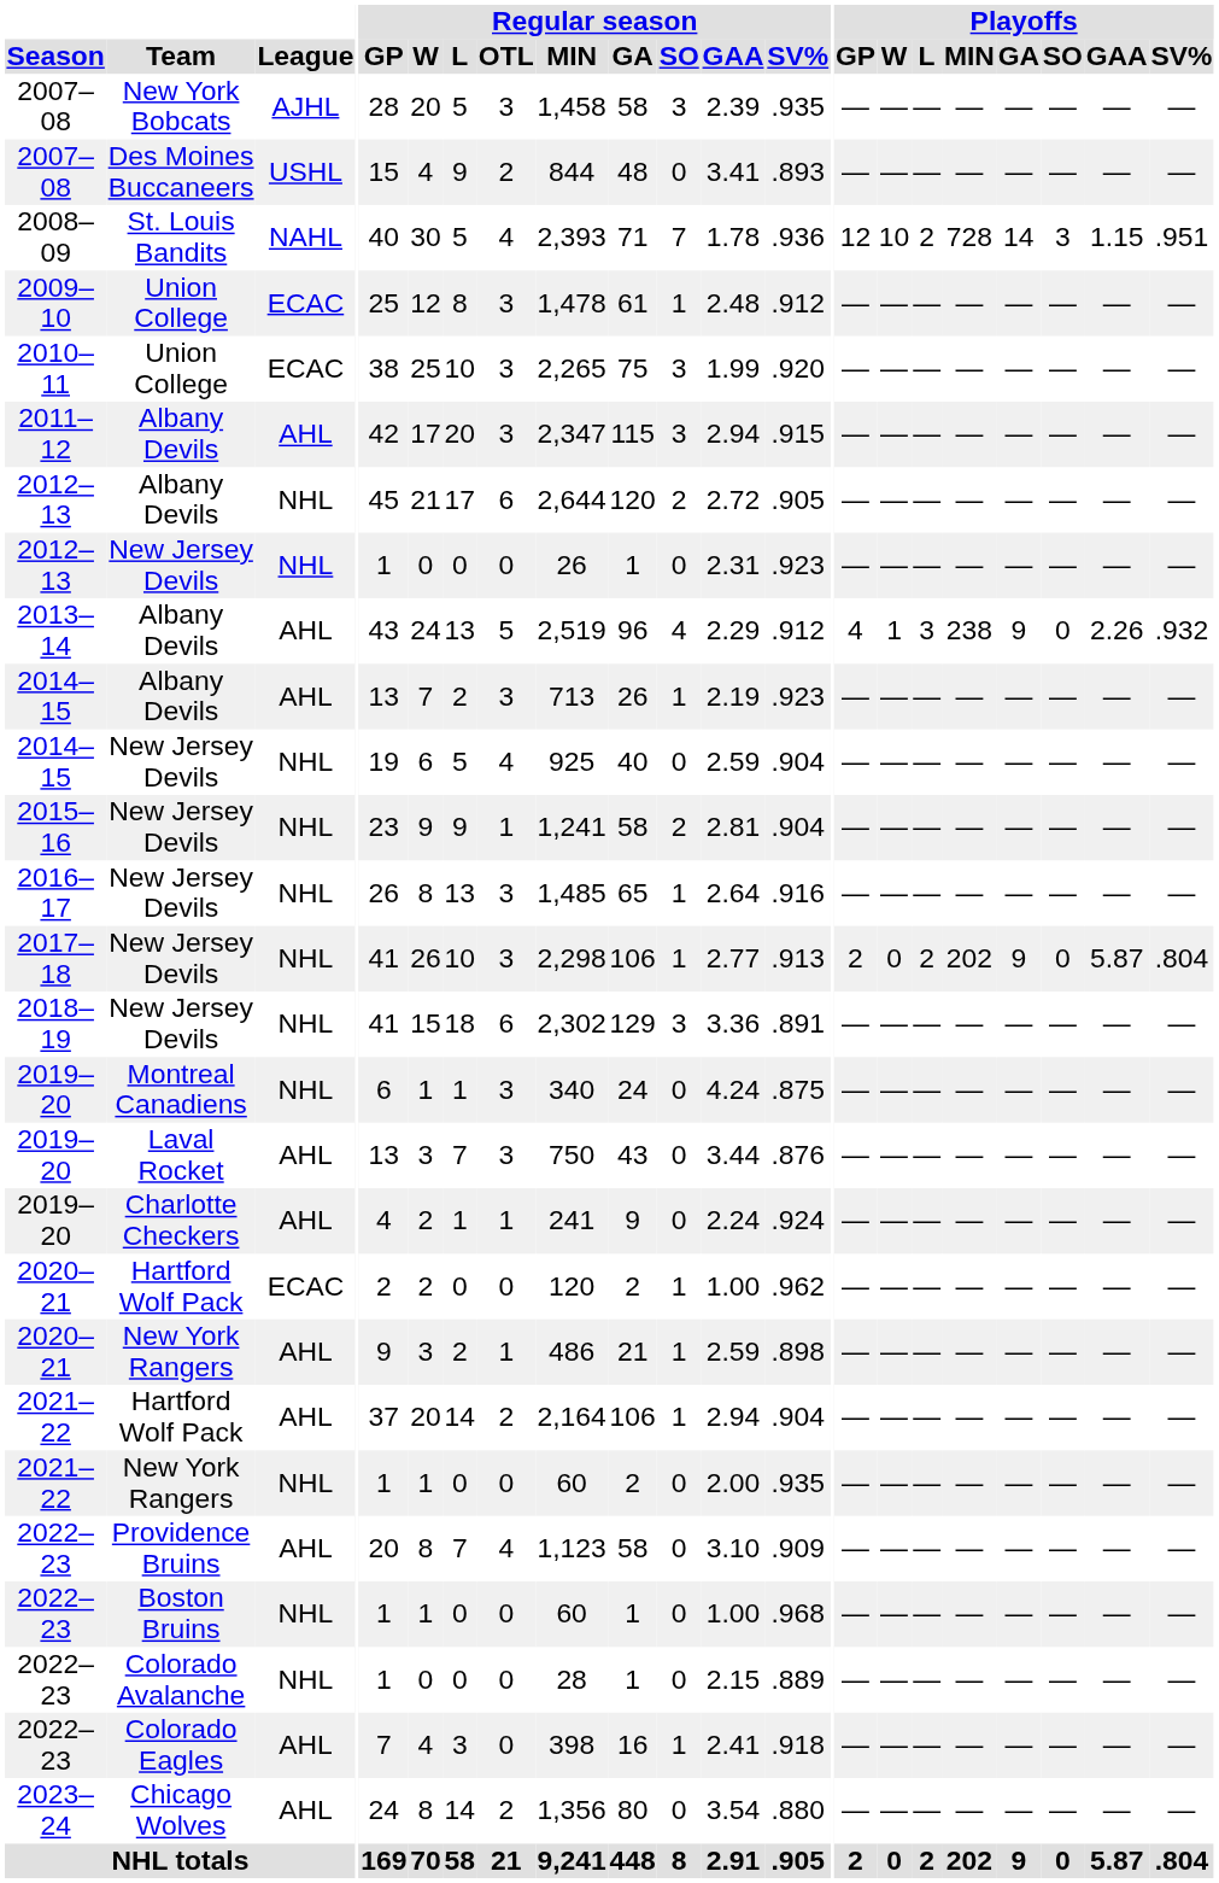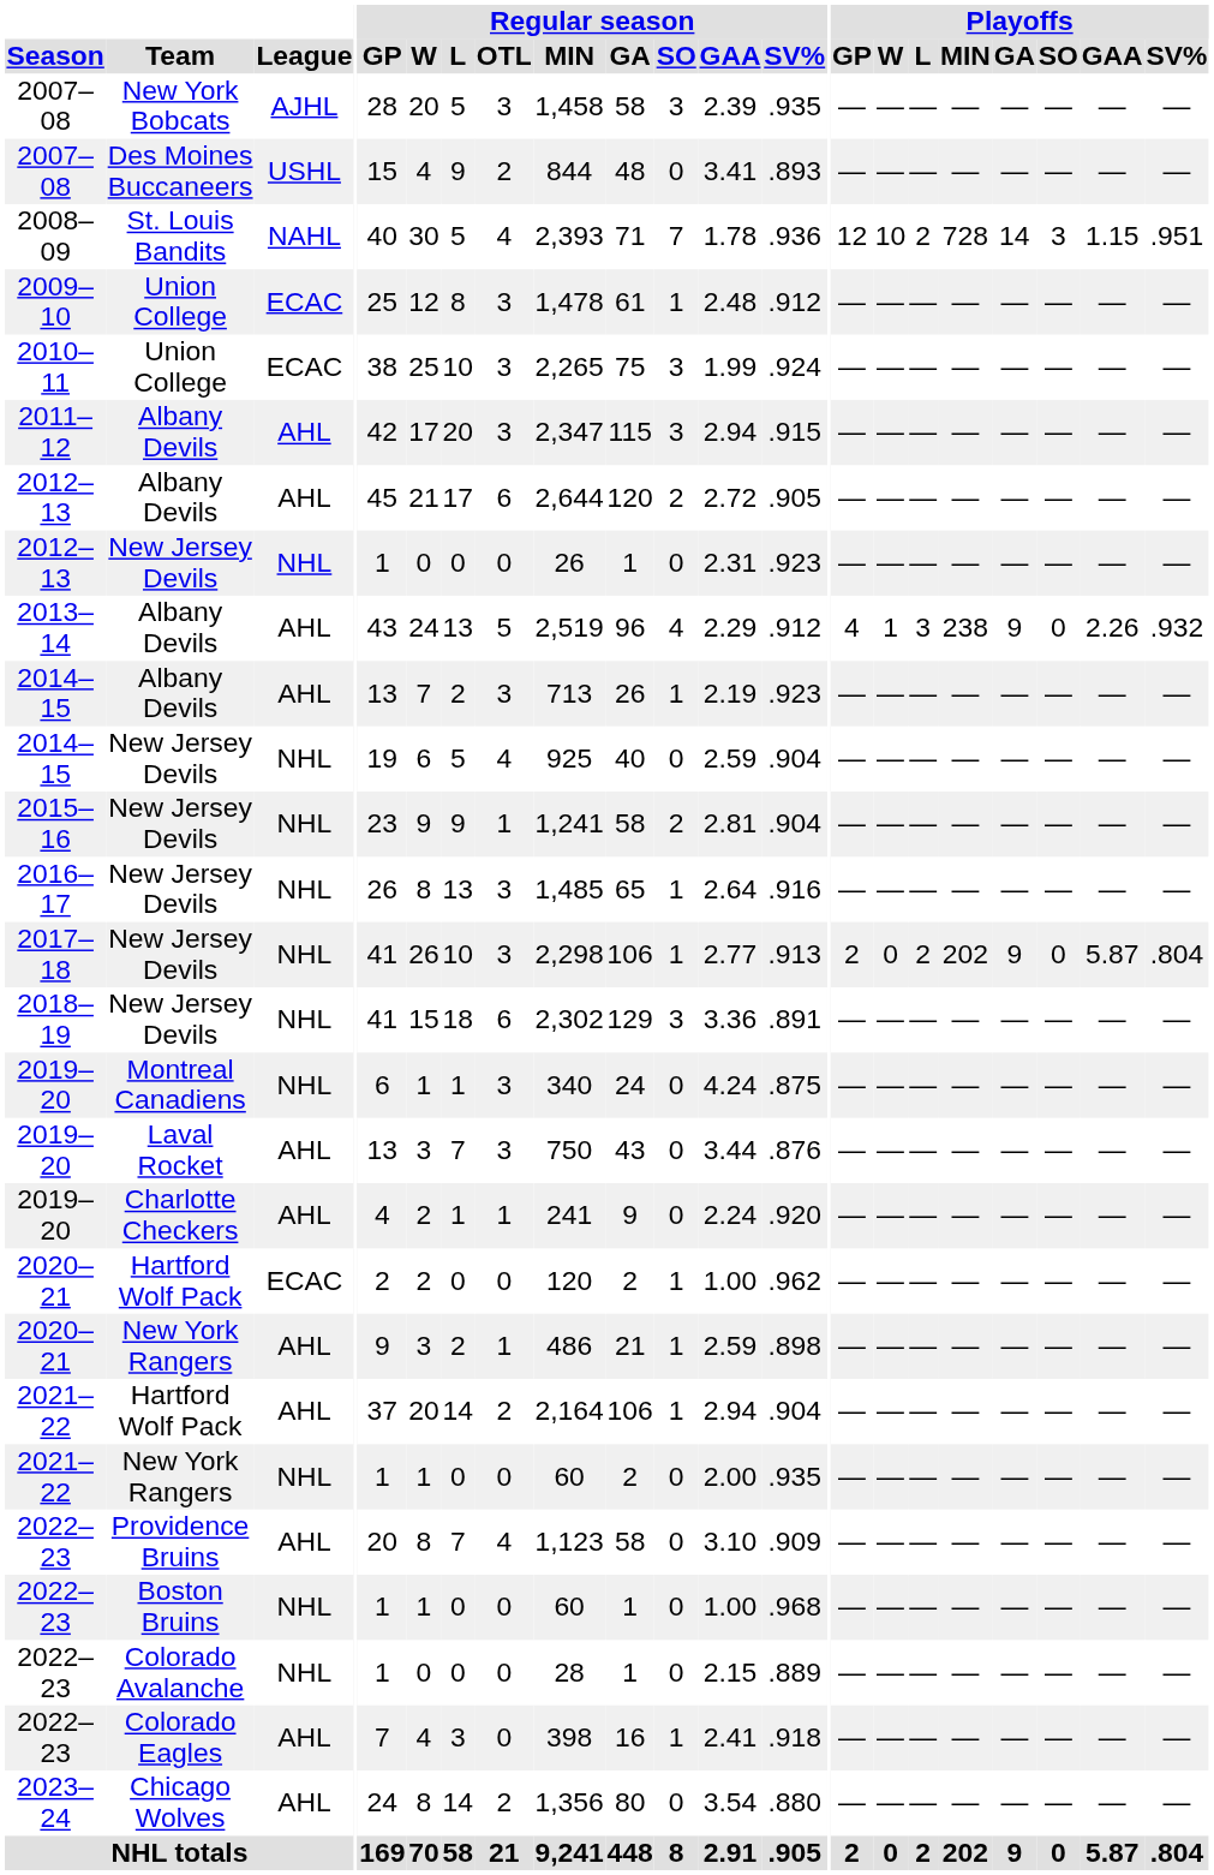 <table border="0" cellpadding="1" cellspacing="0" style="width:75%; text-align:center;">
 <tr bgcolor="#e0e0e0">
 <th colspan="3" bgcolor="#ffffff"></th>
 <th rowspan="99" bgcolor="#ffffff"></th>
 <th colspan="9" bgcolor="#e0e0e0"><a href='#'>Regular season</a></th>
 <th rowspan="99" bgcolor="#ffffff"></th>
 <th colspan="8" bgcolor="#e0e0e0"><a href='#'>Playoffs</a></th>
 </tr>
 <tr bgcolor="#e0e0e0">
 <th><a href='#'>Season</a></th>
 <th>Team</th>
 <th>League</th>
 <th>GP</th>
 <th>W</th>
 <th>L</th>
 <th>OTL</th>
 <th>MIN</th>
 <th>GA</th>
 <th><a href='#'>SO</a></th>
 <th><a href='#'>GAA</a></th>
 <th><a href='#'>SV%</a></th>
 <th>GP</th>
 <th>W</th>
 <th>L</th>
 <th>MIN</th>
 <th>GA</th>
 <th>SO</th>
 <th>GAA</th>
 <th>SV%</th>
 </tr>
 <tr>
 <td>2007–08</td>
 <td><a href='#'>New York Bobcats</a></td>
 <td><a href='#'>AJHL</a></td>
 <td>28</td>
 <td>20</td>
 <td>5</td>
 <td>3</td>
 <td>1,458</td>
 <td>58</td>
 <td>3</td>
 <td>2.39</td>
 <td>.935</td>
 <td>—</td>
 <td>—</td>
 <td>—</td>
 <td>—</td>
 <td>—</td>
 <td>—</td>
 <td>—</td>
 <td>—</td>
 </tr>
 <tr bgcolor="#f0f0f0">
 <td><a href='#'>2007–08</a></td>
 <td><a href='#'>Des Moines Buccaneers</a></td>
 <td><a href='#'>USHL</a></td>
 <td>15</td>
 <td>4</td>
 <td>9</td>
 <td>2</td>
 <td>844</td>
 <td>48</td>
 <td>0</td>
 <td>3.41</td>
 <td>.893</td>
 <td>—</td>
 <td>—</td>
 <td>—</td>
 <td>—</td>
 <td>—</td>
 <td>—</td>
 <td>—</td>
 <td>—</td>
 </tr>
 <tr>
 <td>2008–09</td>
 <td><a href='#'>St. Louis Bandits</a></td>
 <td><a href='#'>NAHL</a></td>
 <td>40</td>
 <td>30</td>
 <td>5</td>
 <td>4</td>
 <td>2,393</td>
 <td>71</td>
 <td>7</td>
 <td>1.78</td>
 <td>.936</td>
 <td>12</td>
 <td>10</td>
 <td>2</td>
 <td>728</td>
 <td>14</td>
 <td>3</td>
 <td>1.15</td>
 <td>.951</td>
 </tr>
 <tr bgcolor="#f0f0f0">
 <td><a href='#'>2009–10</a></td>
 <td><a href='#'>Union College</a></td>
 <td><a href='#'>ECAC</a></td>
 <td>25</td>
 <td>12</td>
 <td>8</td>
 <td>3</td>
 <td>1,478</td>
 <td>61</td>
 <td>1</td>
 <td>2.48</td>
 <td>.912</td>
 <td>—</td>
 <td>—</td>
 <td>—</td>
 <td>—</td>
 <td>—</td>
 <td>—</td>
 <td>—</td>
 <td>—</td>
 </tr>
 <tr>
 <td><a href='#'>2010–11</a></td>
 <td>Union College</td>
 <td>ECAC</td>
 <td>38</td>
 <td>25</td>
 <td>10</td>
 <td>3</td>
 <td>2,265</td>
 <td>75</td>
 <td>3</td>
 <td>1.99</td>
-<td>.920</td>
+<td>.924</td>
 <td>—</td>
 <td>—</td>
 <td>—</td>
 <td>—</td>
 <td>—</td>
 <td>—</td>
 <td>—</td>
 <td>—</td>
 </tr>
 <tr bgcolor="#f0f0f0">
 <td><a href='#'>2011–12</a></td>
 <td><a href='#'>Albany Devils</a></td>
 <td><a href='#'>AHL</a></td>
 <td>42</td>
 <td>17</td>
 <td>20</td>
 <td>3</td>
 <td>2,347</td>
 <td>115</td>
 <td>3</td>
 <td>2.94</td>
 <td>.915</td>
 <td>—</td>
 <td>—</td>
 <td>—</td>
 <td>—</td>
 <td>—</td>
 <td>—</td>
 <td>—</td>
 <td>—</td>
 </tr>
 <tr>
 <td><a href='#'>2012–13</a></td>
 <td>Albany Devils</td>
-<td>NHL</td>
+<td>AHL</td>
 <td>45</td>
 <td>21</td>
 <td>17</td>
 <td>6</td>
 <td>2,644</td>
 <td>120</td>
 <td>2</td>
 <td>2.72</td>
 <td>.905</td>
 <td>—</td>
 <td>—</td>
 <td>—</td>
 <td>—</td>
 <td>—</td>
 <td>—</td>
 <td>—</td>
 <td>—</td>
 </tr>
 <tr bgcolor="#f0f0f0">
 <td><a href='#'>2012–13</a></td>
 <td><a href='#'>New Jersey Devils</a></td>
 <td><a href='#'>NHL</a></td>
 <td>1</td>
 <td>0</td>
 <td>0</td>
 <td>0</td>
 <td>26</td>
 <td>1</td>
 <td>0</td>
 <td>2.31</td>
 <td>.923</td>
 <td>—</td>
 <td>—</td>
 <td>—</td>
 <td>—</td>
 <td>—</td>
 <td>—</td>
 <td>—</td>
 <td>—</td>
 </tr>
 <tr>
 <td><a href='#'>2013–14</a></td>
 <td>Albany Devils</td>
 <td>AHL</td>
 <td>43</td>
 <td>24</td>
 <td>13</td>
 <td>5</td>
 <td>2,519</td>
 <td>96</td>
 <td>4</td>
 <td>2.29</td>
 <td>.912</td>
 <td>4</td>
 <td>1</td>
 <td>3</td>
 <td>238</td>
 <td>9</td>
 <td>0</td>
 <td>2.26</td>
 <td>.932</td>
 </tr>
 <tr bgcolor="#f0f0f0">
 <td><a href='#'>2014–15</a></td>
 <td>Albany Devils</td>
 <td>AHL</td>
 <td>13</td>
 <td>7</td>
 <td>2</td>
 <td>3</td>
 <td>713</td>
 <td>26</td>
 <td>1</td>
 <td>2.19</td>
 <td>.923</td>
 <td>—</td>
 <td>—</td>
 <td>—</td>
 <td>—</td>
 <td>—</td>
 <td>—</td>
 <td>—</td>
 <td>—</td>
 </tr>
 <tr>
 <td><a href='#'>2014–15</a></td>
 <td>New Jersey Devils</td>
 <td>NHL</td>
 <td>19</td>
 <td>6</td>
 <td>5</td>
 <td>4</td>
 <td>925</td>
 <td>40</td>
 <td>0</td>
 <td>2.59</td>
 <td>.904</td>
 <td>—</td>
 <td>—</td>
 <td>—</td>
 <td>—</td>
 <td>—</td>
 <td>—</td>
 <td>—</td>
 <td>—</td>
 </tr>
 <tr bgcolor="#f0f0f0">
 <td><a href='#'>2015–16</a></td>
 <td>New Jersey Devils</td>
 <td>NHL</td>
 <td>23</td>
 <td>9</td>
 <td>9</td>
 <td>1</td>
 <td>1,241</td>
 <td>58</td>
 <td>2</td>
 <td>2.81</td>
 <td>.904</td>
 <td>—</td>
 <td>—</td>
 <td>—</td>
 <td>—</td>
 <td>—</td>
 <td>—</td>
 <td>—</td>
 <td>—</td>
 </tr>
 <tr>
 <td><a href='#'>2016–17</a></td>
 <td>New Jersey Devils</td>
 <td>NHL</td>
 <td>26</td>
 <td>8</td>
 <td>13</td>
 <td>3</td>
 <td>1,485</td>
 <td>65</td>
 <td>1</td>
 <td>2.64</td>
 <td>.916</td>
 <td>—</td>
 <td>—</td>
 <td>—</td>
 <td>—</td>
 <td>—</td>
 <td>—</td>
 <td>—</td>
 <td>—</td>
 </tr>
 <tr bgcolor="#f0f0f0">
 <td><a href='#'>2017–18</a></td>
 <td>New Jersey Devils</td>
 <td>NHL</td>
 <td>41</td>
 <td>26</td>
 <td>10</td>
 <td>3</td>
 <td>2,298</td>
 <td>106</td>
 <td>1</td>
 <td>2.77</td>
 <td>.913</td>
 <td>2</td>
 <td>0</td>
 <td>2</td>
 <td>202</td>
 <td>9</td>
 <td>0</td>
 <td>5.87</td>
 <td>.804</td>
 </tr>
 <tr>
 <td><a href='#'>2018–19</a></td>
 <td>New Jersey Devils</td>
 <td>NHL</td>
 <td>41</td>
 <td>15</td>
 <td>18</td>
 <td>6</td>
 <td>2,302</td>
 <td>129</td>
 <td>3</td>
 <td>3.36</td>
 <td>.891</td>
 <td>—</td>
 <td>—</td>
 <td>—</td>
 <td>—</td>
 <td>—</td>
 <td>—</td>
 <td>—</td>
 <td>—</td>
 </tr>
 <tr bgcolor="#f0f0f0">
 <td><a href='#'>2019–20</a></td>
 <td><a href='#'>Montreal Canadiens</a></td>
 <td>NHL</td>
 <td>6</td>
 <td>1</td>
 <td>1</td>
 <td>3</td>
 <td>340</td>
 <td>24</td>
 <td>0</td>
 <td>4.24</td>
 <td>.875</td>
 <td>—</td>
 <td>—</td>
 <td>—</td>
 <td>—</td>
 <td>—</td>
 <td>—</td>
 <td>—</td>
 <td>—</td>
 </tr>
 <tr>
 <td><a href='#'>2019–20</a></td>
 <td><a href='#'>Laval Rocket</a></td>
 <td>AHL</td>
 <td>13</td>
 <td>3</td>
 <td>7</td>
 <td>3</td>
 <td>750</td>
 <td>43</td>
 <td>0</td>
 <td>3.44</td>
 <td>.876</td>
 <td>—</td>
 <td>—</td>
 <td>—</td>
 <td>—</td>
 <td>—</td>
 <td>—</td>
 <td>—</td>
 <td>—</td>
 </tr>
 <tr bgcolor="#f0f0f0">
 <td>2019–20</td>
 <td><a href='#'>Charlotte Checkers</a></td>
 <td>AHL</td>
 <td>4</td>
 <td>2</td>
 <td>1</td>
 <td>1</td>
 <td>241</td>
 <td>9</td>
 <td>0</td>
 <td>2.24</td>
-<td>.924</td>
+<td>.920</td>
 <td>—</td>
 <td>—</td>
 <td>—</td>
 <td>—</td>
 <td>—</td>
 <td>—</td>
 <td>—</td>
 <td>—</td>
 </tr>
 <tr>
 <td><a href='#'>2020–21</a></td>
 <td><a href='#'>Hartford Wolf Pack</a></td>
 <td>ECAC</td>
 <td>2</td>
 <td>2</td>
 <td>0</td>
 <td>0</td>
 <td>120</td>
 <td>2</td>
 <td>1</td>
 <td>1.00</td>
 <td>.962</td>
 <td>—</td>
 <td>—</td>
 <td>—</td>
 <td>—</td>
 <td>—</td>
 <td>—</td>
 <td>—</td>
 <td>—</td>
 </tr>
 <tr bgcolor="#f0f0f0">
 <td><a href='#'>2020–21</a></td>
 <td><a href='#'>New York Rangers</a></td>
 <td>AHL</td>
 <td>9</td>
 <td>3</td>
 <td>2</td>
 <td>1</td>
 <td>486</td>
 <td>21</td>
 <td>1</td>
 <td>2.59</td>
 <td>.898</td>
 <td>—</td>
 <td>—</td>
 <td>—</td>
 <td>—</td>
 <td>—</td>
 <td>—</td>
 <td>—</td>
 <td>—</td>
 </tr>
 <tr>
 <td><a href='#'>2021–22</a></td>
 <td>Hartford Wolf Pack</td>
 <td>AHL</td>
 <td>37</td>
 <td>20</td>
 <td>14</td>
 <td>2</td>
 <td>2,164</td>
 <td>106</td>
 <td>1</td>
 <td>2.94</td>
 <td>.904</td>
 <td>—</td>
 <td>—</td>
 <td>—</td>
 <td>—</td>
 <td>—</td>
 <td>—</td>
 <td>—</td>
 <td>—</td>
 </tr>
 <tr bgcolor="#f0f0f0">
 <td><a href='#'>2021–22</a></td>
 <td>New York Rangers</td>
 <td>NHL</td>
 <td>1</td>
 <td>1</td>
 <td>0</td>
 <td>0</td>
 <td>60</td>
 <td>2</td>
 <td>0</td>
 <td>2.00</td>
 <td>.935</td>
 <td>—</td>
 <td>—</td>
 <td>—</td>
 <td>—</td>
 <td>—</td>
 <td>—</td>
 <td>—</td>
 <td>—</td>
 </tr>
 <tr>
 <td><a href='#'>2022–23</a></td>
 <td><a href='#'>Providence Bruins</a></td>
 <td>AHL</td>
 <td>20</td>
 <td>8</td>
 <td>7</td>
 <td>4</td>
 <td>1,123</td>
 <td>58</td>
 <td>0</td>
 <td>3.10</td>
 <td>.909</td>
 <td>—</td>
 <td>—</td>
 <td>—</td>
 <td>—</td>
 <td>—</td>
 <td>—</td>
 <td>—</td>
 <td>—</td>
 </tr>
 <tr bgcolor="#f0f0f0">
 <td><a href='#'>2022–23</a></td>
 <td><a href='#'>Boston Bruins</a></td>
 <td>NHL</td>
 <td>1</td>
 <td>1</td>
 <td>0</td>
 <td>0</td>
 <td>60</td>
 <td>1</td>
 <td>0</td>
 <td>1.00</td>
 <td>.968</td>
 <td>—</td>
 <td>—</td>
 <td>—</td>
 <td>—</td>
 <td>—</td>
 <td>—</td>
 <td>—</td>
 <td>—</td>
 </tr>
 <tr>
 <td>2022–23</td>
 <td><a href='#'>Colorado Avalanche</a></td>
 <td>NHL</td>
 <td>1</td>
 <td>0</td>
 <td>0</td>
 <td>0</td>
 <td>28</td>
 <td>1</td>
 <td>0</td>
 <td>2.15</td>
 <td>.889</td>
 <td>—</td>
 <td>—</td>
 <td>—</td>
 <td>—</td>
 <td>—</td>
 <td>—</td>
 <td>—</td>
 <td>—</td>
 </tr>
 <tr bgcolor="#f0f0f0">
 <td>2022–23</td>
 <td><a href='#'>Colorado Eagles</a></td>
 <td>AHL</td>
 <td>7</td>
 <td>4</td>
 <td>3</td>
 <td>0</td>
 <td>398</td>
 <td>16</td>
 <td>1</td>
 <td>2.41</td>
 <td>.918</td>
 <td>—</td>
 <td>—</td>
 <td>—</td>
 <td>—</td>
 <td>—</td>
 <td>—</td>
 <td>—</td>
 <td>—</td>
 </tr>
 <tr>
 <td><a href='#'>2023–24</a></td>
 <td><a href='#'>Chicago Wolves</a></td>
 <td>AHL</td>
 <td>24</td>
 <td>8</td>
 <td>14</td>
 <td>2</td>
 <td>1,356</td>
 <td>80</td>
 <td>0</td>
 <td>3.54</td>
 <td>.880</td>
 <td>—</td>
 <td>—</td>
 <td>—</td>
 <td>—</td>
 <td>—</td>
 <td>—</td>
 <td>—</td>
 <td>—</td>
 </tr>
 <tr bgcolor="#e0e0e0">
 <th colspan="3">NHL totals</th>
 <th>169</th>
 <th>70</th>
 <th>58</th>
 <th>21</th>
 <th>9,241</th>
 <th>448</th>
 <th>8</th>
 <th>2.91</th>
 <th>.905</th>
 <th>2</th>
 <th>0</th>
 <th>2</th>
 <th>202</th>
 <th>9</th>
 <th>0</th>
 <th>5.87</th>
 <th>.804</th>
 </tr>
 </table>
